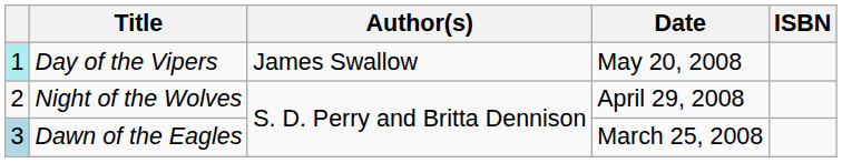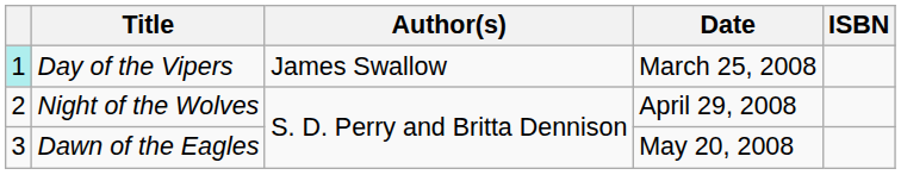 <table class="wikitable">
 <tr>
 <th></th>
 <th>Title</th>
 <th>Author(s)</th>
 <th>Date</th>
 <th>ISBN</th>
 </tr>
 <tr>
 <td style="background: paleturquoise;">1</td>
 <td><em>Day of the Vipers</em></td>
 <td>James Swallow</td>
-<td>May 20, 2008</td>
+<td>March 25, 2008</td>
 <td></td>
 </tr>
 <tr>
 <td>2</td>
 <td><em>Night of the Wolves</em></td>
 <td rowspan="2">S. D. Perry and Britta Dennison</td>
 <td>April 29, 2008</td>
 <td></td>
 </tr>
 <tr>
-<td style="background: lightblue;">3</td>
+<td>3</td>
 <td><em>Dawn of the Eagles</em></td>
-<td>March 25, 2008</td>
+<td>May 20, 2008</td>
 <td></td>
 </tr>
 </table>
